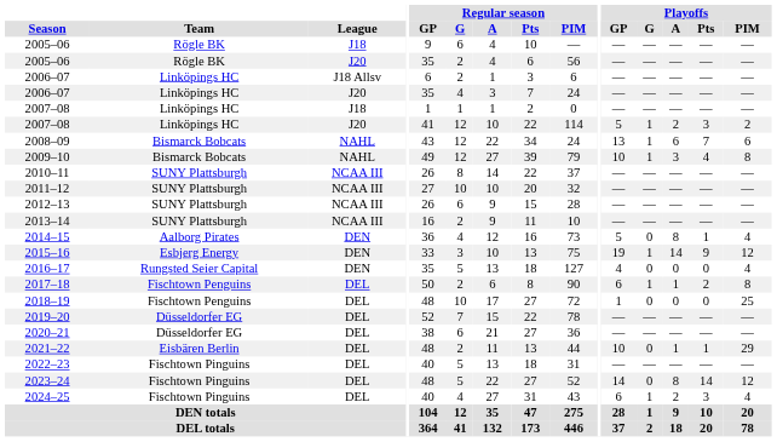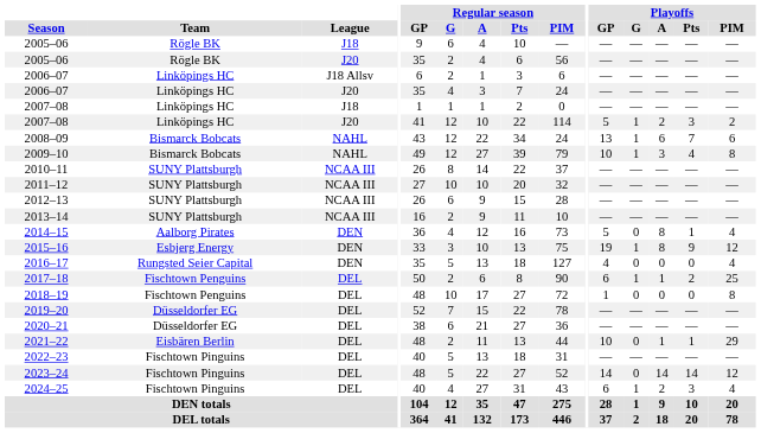 <table border="0" cellpadding="1" cellspacing="0" style="text-align:center; width:60em">
 <tr bgcolor="#e0e0e0">
 <th colspan="3" bgcolor="#ffffff"></th>
 <th rowspan="99" bgcolor="#ffffff"></th>
 <th colspan="5"><a href='#'>Regular season</a></th>
 <th rowspan="99" bgcolor="#ffffff"></th>
 <th colspan="5"><a href='#'>Playoffs</a></th>
 </tr>
 <tr bgcolor="#e0e0e0">
 <th><a href='#'>Season</a></th>
 <th>Team</th>
 <th>League</th>
 <th>GP</th>
 <th><a href='#'>G</a></th>
 <th><a href='#'>A</a></th>
 <th><a href='#'>Pts</a></th>
 <th><a href='#'>PIM</a></th>
 <th>GP</th>
 <th>G</th>
 <th>A</th>
 <th>Pts</th>
 <th>PIM</th>
 </tr>
 <tr>
 <td>2005–06</td>
 <td><a href='#'>Rögle BK</a></td>
 <td><a href='#'>J18</a></td>
 <td>9</td>
 <td>6</td>
 <td>4</td>
 <td>10</td>
 <td>—</td>
 <td>—</td>
 <td>—</td>
 <td>—</td>
 <td>—</td>
 <td>—</td>
 </tr>
 <tr bgcolor="#f0f0f0">
 <td>2005–06</td>
 <td>Rögle BK</td>
 <td><a href='#'>J20</a></td>
 <td>35</td>
 <td>2</td>
 <td>4</td>
 <td>6</td>
 <td>56</td>
 <td>—</td>
 <td>—</td>
 <td>—</td>
 <td>—</td>
 <td>—</td>
 </tr>
 <tr>
 <td>2006–07</td>
 <td><a href='#'>Linköpings HC</a></td>
 <td>J18 Allsv</td>
 <td>6</td>
 <td>2</td>
 <td>1</td>
 <td>3</td>
 <td>6</td>
 <td>—</td>
 <td>—</td>
 <td>—</td>
 <td>—</td>
 <td>—</td>
 </tr>
 <tr bgcolor="#f0f0f0">
 <td>2006–07</td>
 <td>Linköpings HC</td>
 <td>J20</td>
 <td>35</td>
 <td>4</td>
 <td>3</td>
 <td>7</td>
 <td>24</td>
 <td>—</td>
 <td>—</td>
 <td>—</td>
 <td>—</td>
 <td>—</td>
 </tr>
 <tr>
 <td>2007–08</td>
 <td>Linköpings HC</td>
 <td>J18</td>
 <td>1</td>
 <td>1</td>
 <td>1</td>
 <td>2</td>
 <td>0</td>
 <td>—</td>
 <td>—</td>
 <td>—</td>
 <td>—</td>
 <td>—</td>
 </tr>
 <tr bgcolor="#f0f0f0">
 <td>2007–08</td>
 <td>Linköpings HC</td>
 <td>J20</td>
 <td>41</td>
 <td>12</td>
 <td>10</td>
 <td>22</td>
 <td>114</td>
 <td>5</td>
 <td>1</td>
 <td>2</td>
 <td>3</td>
 <td>2</td>
 </tr>
 <tr>
 <td>2008–09</td>
 <td><a href='#'>Bismarck Bobcats</a></td>
 <td><a href='#'>NAHL</a></td>
 <td>43</td>
 <td>12</td>
 <td>22</td>
 <td>34</td>
 <td>24</td>
 <td>13</td>
 <td>1</td>
 <td>6</td>
 <td>7</td>
 <td>6</td>
 </tr>
 <tr bgcolor="#f0f0f0">
 <td>2009–10</td>
 <td>Bismarck Bobcats</td>
 <td>NAHL</td>
 <td>49</td>
 <td>12</td>
 <td>27</td>
 <td>39</td>
 <td>79</td>
 <td>10</td>
 <td>1</td>
 <td>3</td>
 <td>4</td>
 <td>8</td>
 </tr>
 <tr>
 <td>2010–11</td>
 <td><a href='#'>SUNY Plattsburgh</a></td>
 <td><a href='#'>NCAA III</a></td>
 <td>26</td>
 <td>8</td>
 <td>14</td>
 <td>22</td>
 <td>37</td>
 <td>—</td>
 <td>—</td>
 <td>—</td>
 <td>—</td>
 <td>—</td>
 </tr>
 <tr bgcolor="#f0f0f0">
 <td>2011–12</td>
 <td>SUNY Plattsburgh</td>
 <td>NCAA III</td>
 <td>27</td>
 <td>10</td>
 <td>10</td>
 <td>20</td>
 <td>32</td>
 <td>—</td>
 <td>—</td>
 <td>—</td>
 <td>—</td>
 <td>—</td>
 </tr>
 <tr>
 <td>2012–13</td>
 <td>SUNY Plattsburgh</td>
 <td>NCAA III</td>
 <td>26</td>
 <td>6</td>
 <td>9</td>
 <td>15</td>
 <td>28</td>
 <td>—</td>
 <td>—</td>
 <td>—</td>
 <td>—</td>
 <td>—</td>
 </tr>
 <tr bgcolor="#f0f0f0">
 <td>2013–14</td>
 <td>SUNY Plattsburgh</td>
 <td>NCAA III</td>
 <td>16</td>
 <td>2</td>
 <td>9</td>
 <td>11</td>
 <td>10</td>
 <td>—</td>
 <td>—</td>
 <td>—</td>
 <td>—</td>
 <td>—</td>
 </tr>
 <tr>
 <td><a href='#'>2014–15</a></td>
 <td><a href='#'>Aalborg Pirates</a></td>
 <td><a href='#'>DEN</a></td>
 <td>36</td>
 <td>4</td>
 <td>12</td>
 <td>16</td>
 <td>73</td>
 <td>5</td>
 <td>0</td>
 <td>8</td>
 <td>1</td>
 <td>4</td>
 </tr>
 <tr bgcolor="#f0f0f0">
 <td><a href='#'>2015–16</a></td>
 <td><a href='#'>Esbjerg Energy</a></td>
 <td>DEN</td>
 <td>33</td>
 <td>3</td>
 <td>10</td>
 <td>13</td>
 <td>75</td>
 <td>19</td>
 <td>1</td>
-<td>14</td>
+<td>8</td>
 <td>9</td>
 <td>12</td>
 </tr>
 <tr>
 <td><a href='#'>2016–17</a></td>
 <td><a href='#'>Rungsted Seier Capital</a></td>
 <td>DEN</td>
 <td>35</td>
 <td>5</td>
 <td>13</td>
 <td>18</td>
 <td>127</td>
 <td>4</td>
 <td>0</td>
 <td>0</td>
 <td>0</td>
 <td>4</td>
 </tr>
 <tr bgcolor="#f0f0f0">
 <td><a href='#'>2017–18</a></td>
 <td><a href='#'>Fischtown Penguins</a></td>
 <td><a href='#'>DEL</a></td>
 <td>50</td>
 <td>2</td>
 <td>6</td>
 <td>8</td>
 <td>90</td>
 <td>6</td>
 <td>1</td>
 <td>1</td>
 <td>2</td>
-<td>8</td>
+<td>25</td>
 </tr>
 <tr>
 <td><a href='#'>2018–19</a></td>
 <td>Fischtown Penguins</td>
 <td>DEL</td>
 <td>48</td>
 <td>10</td>
 <td>17</td>
 <td>27</td>
 <td>72</td>
 <td>1</td>
 <td>0</td>
 <td>0</td>
 <td>0</td>
-<td>25</td>
+<td>8</td>
 </tr>
 <tr bgcolor="#f0f0f0">
 <td><a href='#'>2019–20</a></td>
 <td><a href='#'>Düsseldorfer EG</a></td>
 <td>DEL</td>
 <td>52</td>
 <td>7</td>
 <td>15</td>
 <td>22</td>
 <td>78</td>
 <td>—</td>
 <td>—</td>
 <td>—</td>
 <td>—</td>
 <td>—</td>
 </tr>
 <tr>
 <td><a href='#'>2020–21</a></td>
 <td>Düsseldorfer EG</td>
 <td>DEL</td>
 <td>38</td>
 <td>6</td>
 <td>21</td>
 <td>27</td>
 <td>36</td>
 <td>—</td>
 <td>—</td>
 <td>—</td>
 <td>—</td>
 <td>—</td>
 </tr>
 <tr bgcolor="#f0f0f0">
 <td><a href='#'>2021–22</a></td>
 <td><a href='#'>Eisbären Berlin</a></td>
 <td>DEL</td>
 <td>48</td>
 <td>2</td>
 <td>11</td>
 <td>13</td>
 <td>44</td>
 <td>10</td>
 <td>0</td>
 <td>1</td>
 <td>1</td>
 <td>29</td>
 </tr>
 <tr>
 <td><a href='#'>2022–23</a></td>
 <td>Fischtown Pinguins</td>
 <td>DEL</td>
 <td>40</td>
 <td>5</td>
 <td>13</td>
 <td>18</td>
 <td>31</td>
 <td>—</td>
 <td>—</td>
 <td>—</td>
 <td>—</td>
 <td>—</td>
 </tr>
 <tr bgcolor="#f0f0f0">
 <td><a href='#'>2023–24</a></td>
 <td>Fischtown Pinguins</td>
 <td>DEL</td>
 <td>48</td>
 <td>5</td>
 <td>22</td>
 <td>27</td>
 <td>52</td>
 <td>14</td>
 <td>0</td>
-<td>8</td>
+<td>14</td>
 <td>14</td>
 <td>12</td>
 </tr>
 <tr>
 <td><a href='#'>2024–25</a></td>
 <td>Fischtown Pinguins</td>
 <td>DEL</td>
 <td>40</td>
 <td>4</td>
 <td>27</td>
 <td>31</td>
 <td>43</td>
 <td>6</td>
 <td>1</td>
 <td>2</td>
 <td>3</td>
 <td>4</td>
 </tr>
 <tr bgcolor="#e0e0e0">
 <th colspan="3">DEN totals</th>
 <th>104</th>
 <th>12</th>
 <th>35</th>
 <th>47</th>
 <th>275</th>
 <th>28</th>
 <th>1</th>
 <th>9</th>
 <th>10</th>
 <th>20</th>
 </tr>
 <tr bgcolor="#e0e0e0">
 <th colspan="3">DEL totals</th>
 <th>364</th>
 <th>41</th>
 <th>132</th>
 <th>173</th>
 <th>446</th>
 <th>37</th>
 <th>2</th>
 <th>18</th>
 <th>20</th>
 <th>78</th>
 </tr>
 </table>
